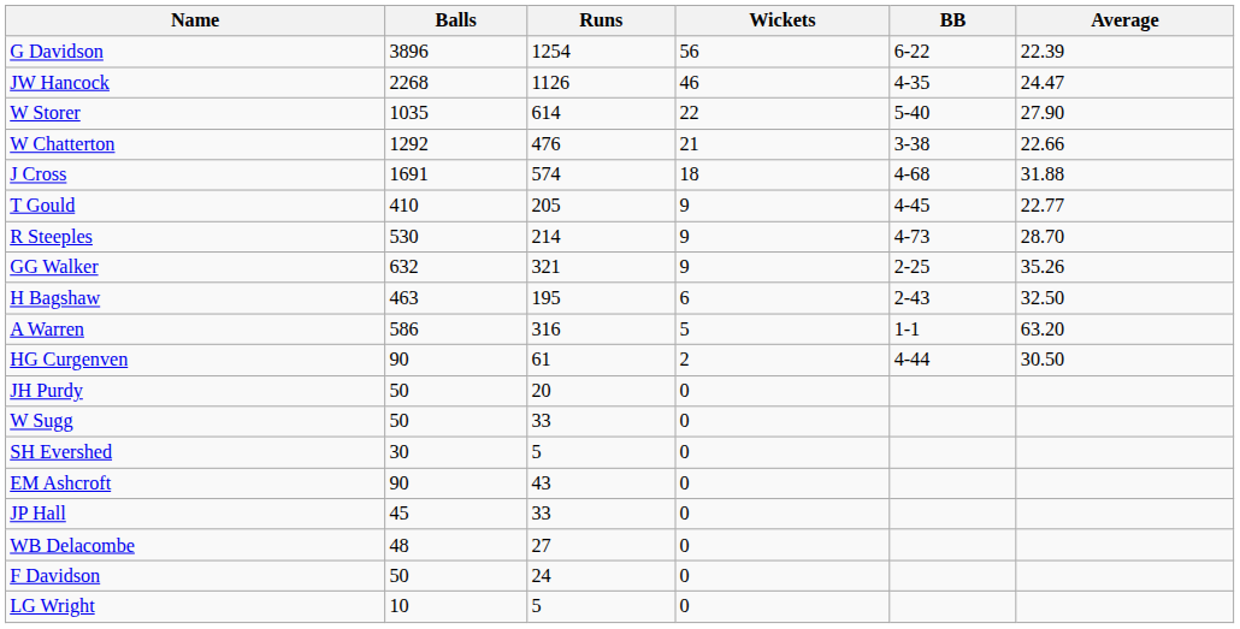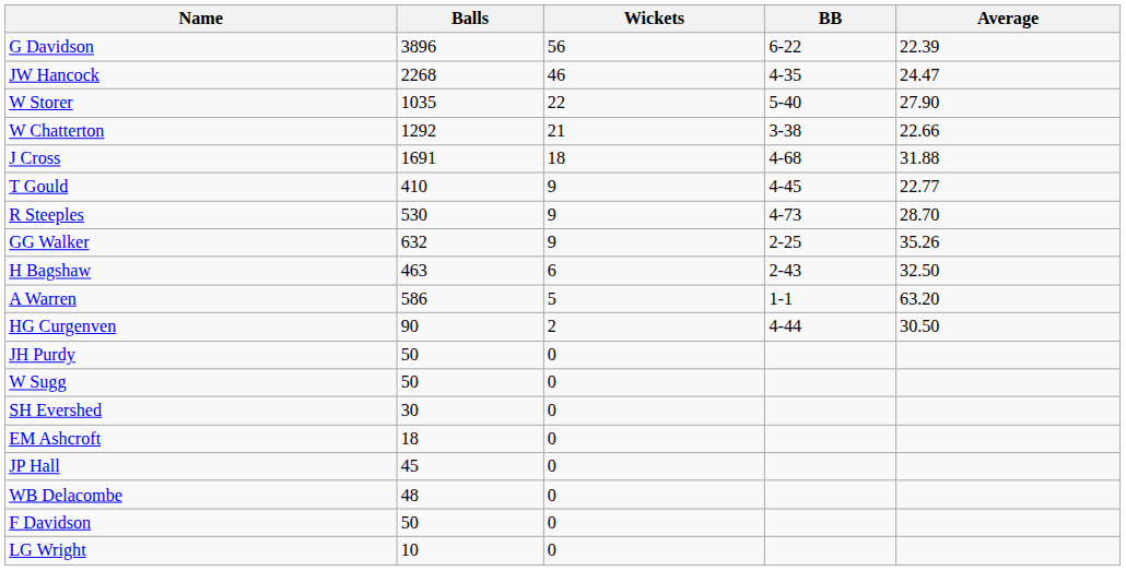 <table class="wikitable sortable" width="80%"Name Balls Mdns Runs Wkts BB Ave 5wI 10wM>
 <tr bgcolor="#efefef">
 <th>Name</th>
 <th>Balls</th>
-<th>Runs</th>
 <th>Wickets</th>
 <th>BB</th>
 <th>Average</th>
 </tr>
 <tr>
 <td><a href='#'>G Davidson</a></td>
 <td>3896</td>
-<td>1254</td>
 <td>56</td>
 <td>6-22</td>
 <td>22.39</td>
 </tr>
 <tr>
 <td><a href='#'>JW Hancock</a></td>
 <td>2268</td>
-<td>1126</td>
 <td>46</td>
 <td>4-35</td>
 <td>24.47</td>
 </tr>
 <tr>
 <td><a href='#'>W Storer</a></td>
 <td>1035</td>
-<td>614</td>
 <td>22</td>
 <td>5-40</td>
 <td>27.90</td>
 </tr>
 <tr>
 <td><a href='#'>W Chatterton</a></td>
 <td>1292</td>
-<td>476</td>
 <td>21</td>
 <td>3-38</td>
 <td>22.66</td>
 </tr>
 <tr>
 <td><a href='#'>J Cross</a></td>
 <td>1691</td>
-<td>574</td>
 <td>18</td>
 <td>4-68</td>
 <td>31.88</td>
 </tr>
 <tr>
 <td><a href='#'>T Gould</a></td>
 <td>410</td>
-<td>205</td>
 <td>9</td>
 <td>4-45</td>
 <td>22.77</td>
 </tr>
 <tr>
 <td><a href='#'>R Steeples</a></td>
 <td>530</td>
-<td>214</td>
 <td>9</td>
 <td>4-73</td>
 <td>28.70</td>
 </tr>
 <tr>
 <td><a href='#'>GG Walker</a></td>
 <td>632</td>
-<td>321</td>
 <td>9</td>
 <td>2-25</td>
 <td>35.26</td>
 </tr>
 <tr>
 <td><a href='#'>H Bagshaw</a></td>
 <td>463</td>
-<td>195</td>
 <td>6</td>
 <td>2-43</td>
 <td>32.50</td>
 </tr>
 <tr>
 <td><a href='#'>A Warren</a></td>
 <td>586</td>
-<td>316</td>
 <td>5</td>
 <td>1-1</td>
 <td>63.20</td>
 </tr>
 <tr>
 <td><a href='#'>HG Curgenven</a></td>
 <td>90</td>
-<td>61</td>
 <td>2</td>
 <td>4-44</td>
 <td>30.50</td>
 </tr>
 <tr>
 <td><a href='#'>JH Purdy</a></td>
 <td>50</td>
-<td>20</td>
 <td>0</td>
 <td></td>
 <td></td>
 </tr>
 <tr>
 <td><a href='#'>W Sugg</a></td>
 <td>50</td>
-<td>33</td>
 <td>0</td>
 <td></td>
 <td></td>
 </tr>
 <tr>
 <td><a href='#'>SH Evershed</a></td>
 <td>30</td>
-<td>5</td>
 <td>0</td>
 <td></td>
 <td></td>
 </tr>
 <tr>
 <td><a href='#'>EM Ashcroft</a></td>
-<td>90</td>
-<td>43</td>
+<td>18</td>
 <td>0</td>
 <td></td>
 <td></td>
 </tr>
 <tr>
 <td><a href='#'>JP Hall</a></td>
 <td>45</td>
-<td>33</td>
 <td>0</td>
 <td></td>
 <td></td>
 </tr>
 <tr>
 <td><a href='#'>WB Delacombe</a></td>
 <td>48</td>
-<td>27</td>
 <td>0</td>
 <td></td>
 <td></td>
 </tr>
 <tr>
 <td><a href='#'>F Davidson</a></td>
 <td>50</td>
-<td>24</td>
 <td>0</td>
 <td></td>
 <td></td>
 </tr>
 <tr>
 <td><a href='#'>LG Wright</a></td>
 <td>10</td>
-<td>5</td>
 <td>0</td>
 <td></td>
 <td></td>
 </tr>
 </table>
